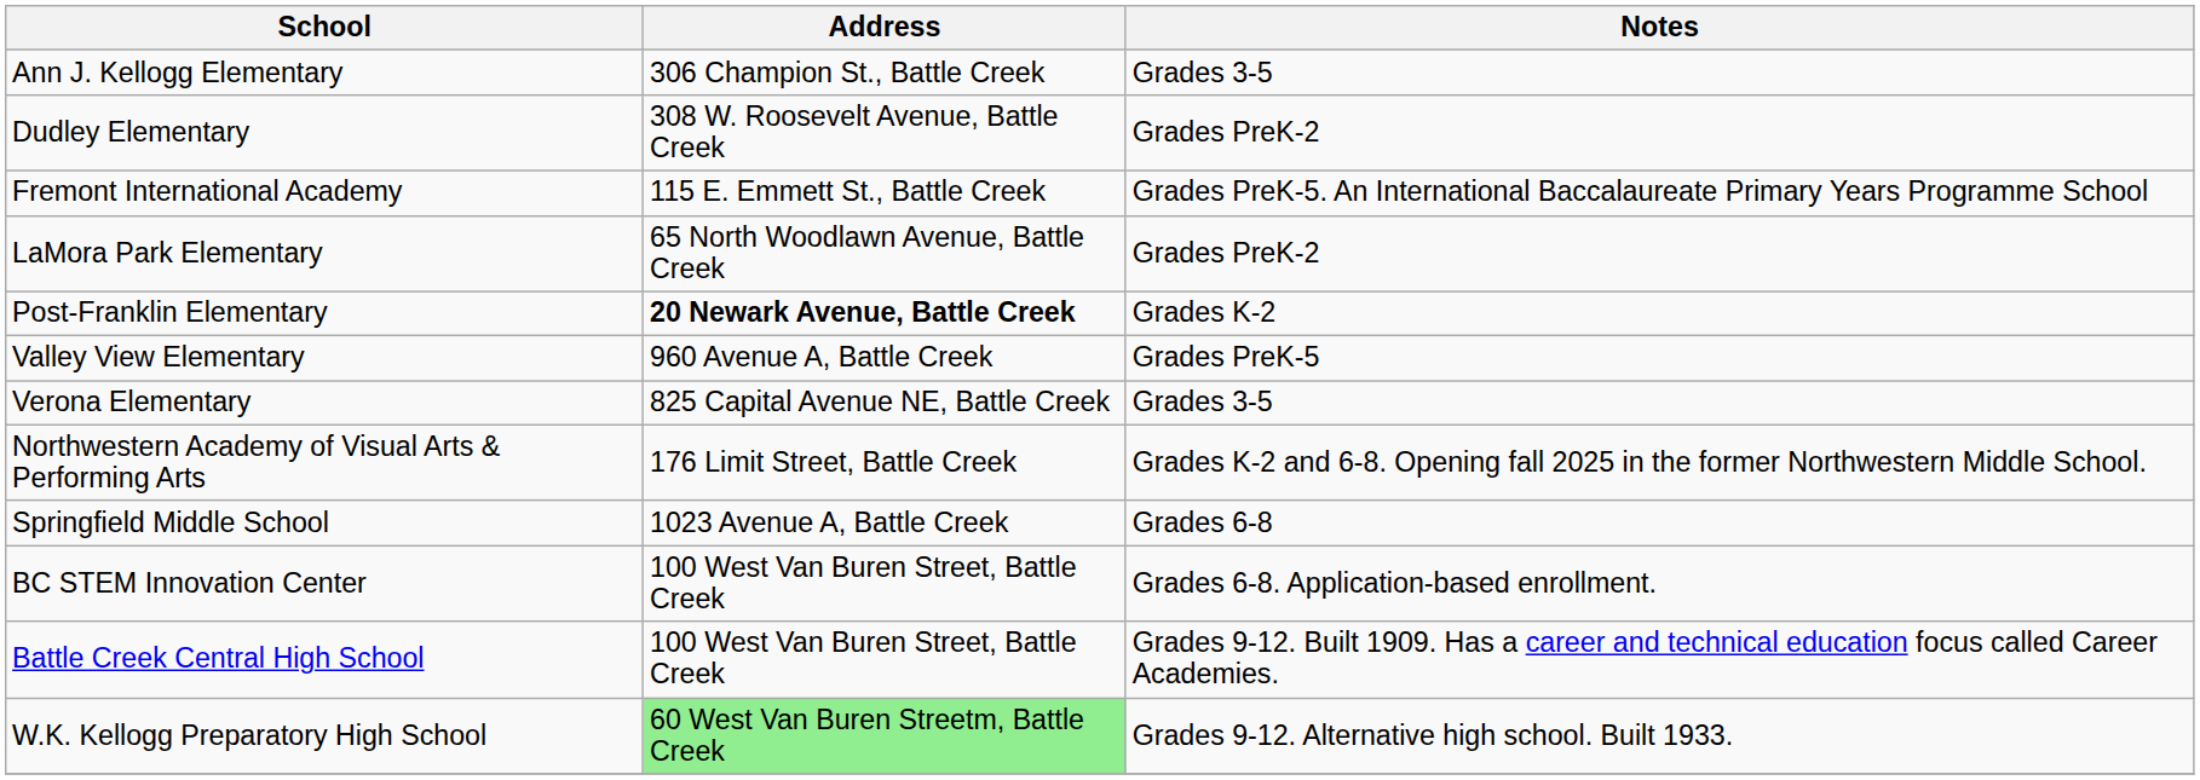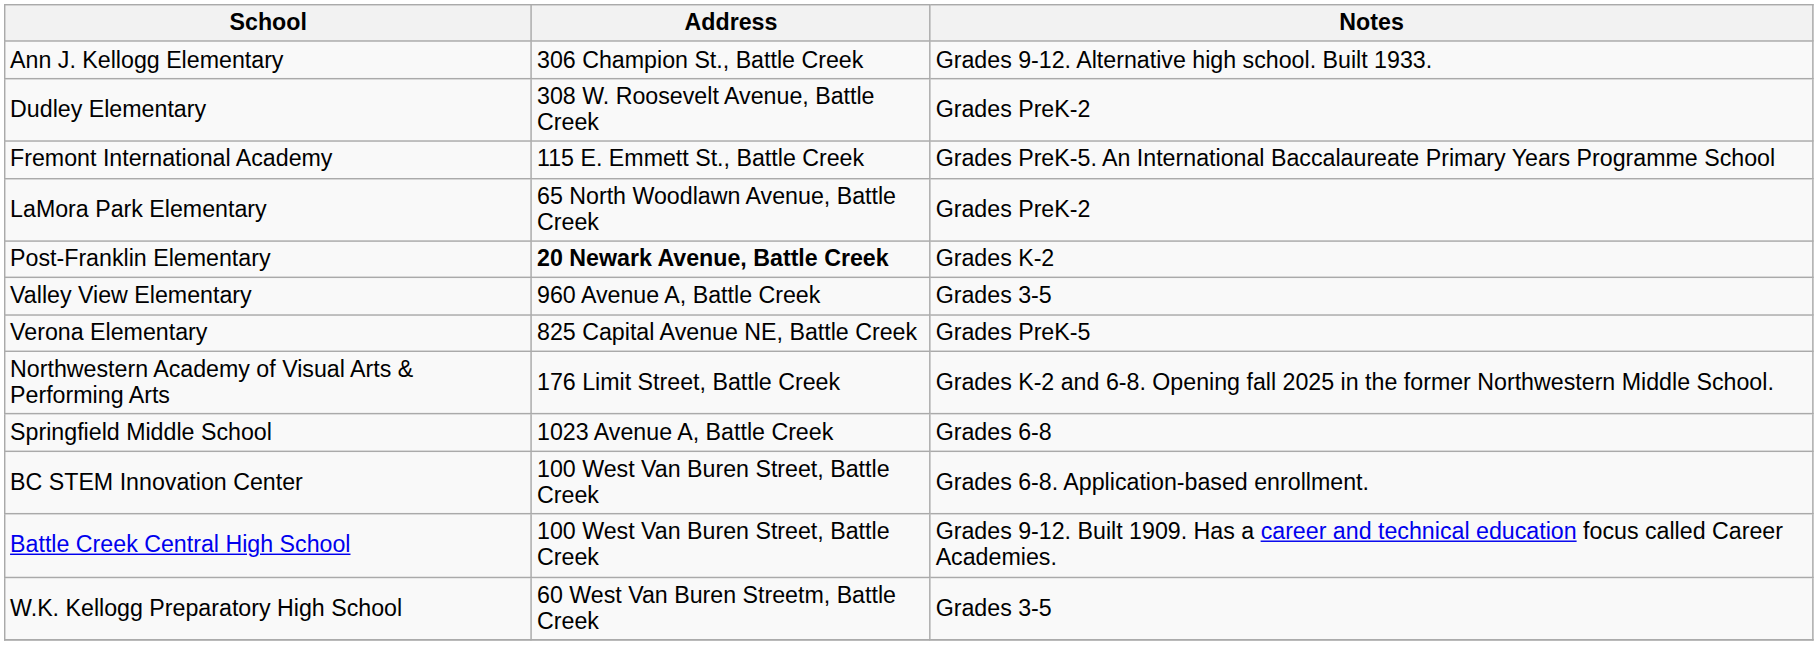 <table class="wikitable">
 <tr>
 <th>School</th>
 <th>Address</th>
 <th>Notes</th>
 </tr>
 <tr>
 <td>Ann J. Kellogg Elementary</td>
 <td>306 Champion St., Battle Creek</td>
-<td>Grades 3-5</td>
+<td>Grades 9-12. Alternative high school. Built 1933.</td>
 </tr>
 <tr>
 <td>Dudley Elementary</td>
 <td>308 W. Roosevelt Avenue, Battle Creek</td>
 <td>Grades PreK-2</td>
 </tr>
 <tr>
 <td>Fremont International Academy</td>
 <td>115 E. Emmett St., Battle Creek</td>
 <td>Grades PreK-5. An International Baccalaureate Primary Years Programme School</td>
 </tr>
 <tr>
 <td>LaMora Park Elementary</td>
 <td>65 North Woodlawn Avenue, Battle Creek</td>
 <td>Grades PreK-2</td>
 </tr>
 <tr>
 <td>Post-Franklin Elementary</td>
 <td><strong>20 Newark Avenue, Battle Creek</strong></td>
 <td>Grades K-2</td>
 </tr>
 <tr>
 <td>Valley View Elementary</td>
 <td>960 Avenue A, Battle Creek</td>
-<td>Grades PreK-5</td>
+<td>Grades 3-5</td>
 </tr>
 <tr>
 <td>Verona Elementary</td>
 <td>825 Capital Avenue NE, Battle Creek</td>
-<td>Grades 3-5</td>
+<td>Grades PreK-5</td>
 </tr>
 <tr>
 <td>Northwestern Academy of Visual Arts & Performing Arts</td>
 <td>176 Limit Street, Battle Creek</td>
 <td>Grades K-2 and 6-8. Opening fall 2025 in the former Northwestern Middle School.</td>
 </tr>
 <tr>
 <td>Springfield Middle School</td>
 <td>1023 Avenue A, Battle Creek</td>
 <td>Grades 6-8</td>
 </tr>
 <tr>
 <td>BC STEM Innovation Center</td>
 <td>100 West Van Buren Street, Battle Creek</td>
 <td>Grades 6-8. Application-based enrollment.</td>
 </tr>
 <tr>
 <td><a href='#'>Battle Creek Central High School</a></td>
 <td>100 West Van Buren Street, Battle Creek</td>
 <td>Grades 9-12. Built 1909. Has a <a href='#'>career and technical education</a> focus called Career Academies.</td>
 </tr>
 <tr>
 <td>W.K. Kellogg Preparatory High School</td>
-<td style="background: lightgreen;">60 West Van Buren Streetm, Battle Creek</td>
-<td>Grades 9-12. Alternative high school. Built 1933.</td>
+<td>60 West Van Buren Streetm, Battle Creek</td>
+<td>Grades 3-5</td>
 </tr>
 <tr>
 </tr>
 </table>
